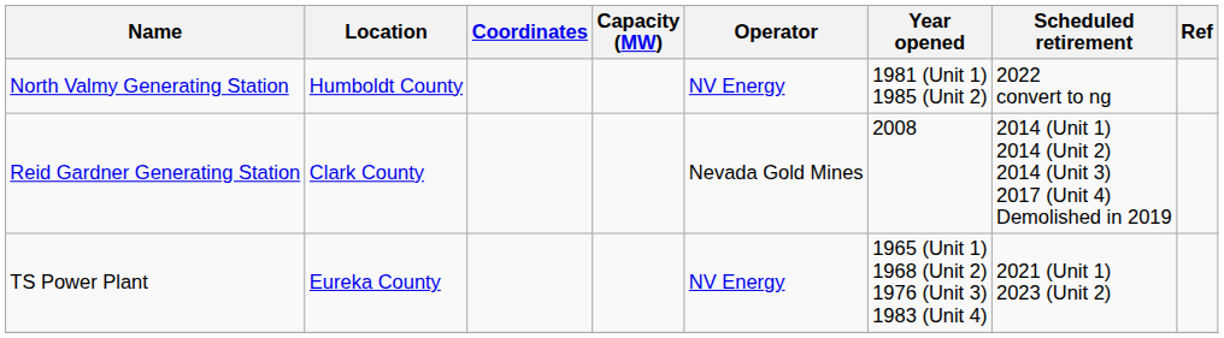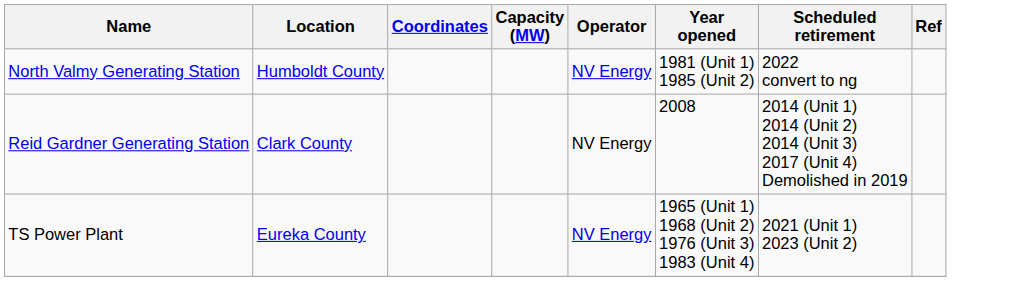 <table class="wikitable sortable">
 <tr>
 <th>Name</th>
 <th>Location</th>
 <th><a href='#'>Coordinates</a></th>
 <th>Capacity<br>(<a href='#'>MW</a>)</th>
 <th>Operator</th>
 <th>Year<br>opened</th>
 <th>Scheduled<br>retirement</th>
 <th>Ref</th>
 </tr>
 <tr>
 <td><a href='#'>North Valmy Generating Station</a></td>
 <td><a href='#'>Humboldt County</a></td>
 <td></td>
 <td align=center></td>
 <td><a href='#'>NV Energy</a></td>
 <td>1981 (Unit 1)<br>1985 (Unit 2)</td>
 <td>2022<br>convert to ng</td>
 <td></td>
 </tr>
 <tr>
 <td><a href='#'>Reid Gardner Generating Station</a></td>
 <td><a href='#'>Clark County</a></td>
 <td></td>
 <td align=center></td>
-<td>Nevada Gold Mines</td>
+<td>NV Energy</td>
 <td valign=top>2008</td>
 <td>2014 (Unit 1)<br>2014 (Unit 2)<br>2014 (Unit 3)<br>2017 (Unit 4)<br>Demolished in 2019</td>
 <td></td>
 </tr>
 <tr>
 <td>TS Power Plant</td>
 <td><a href='#'>Eureka County</a></td>
 <td></td>
 <td align=center></td>
 <td><a href='#'>NV Energy</a></td>
 <td valign=top>1965 (Unit 1)<br>1968 (Unit 2)<br>1976 (Unit 3)<br>1983 (Unit 4)</td>
 <td>2021 (Unit 1)<br>2023 (Unit 2)</td>
 <td></td>
 </tr>
 <tr>
 </tr>
 </table>
